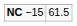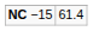 <table class="wikitable">
 <tr align="center">
 </tr>
 <tr align="center">
 <td><strong>NC</strong> −15</td>
-<td>61.5</td>
+<td>61.4</td>
 </tr>
 </table>
